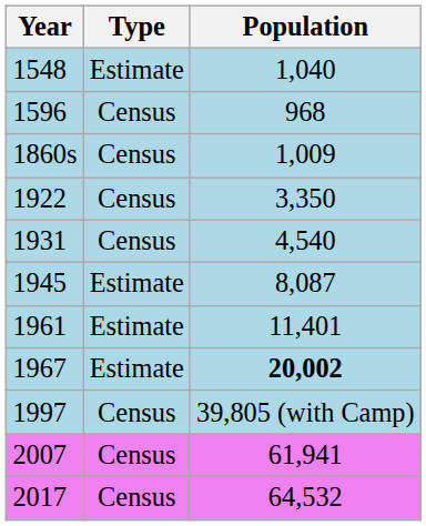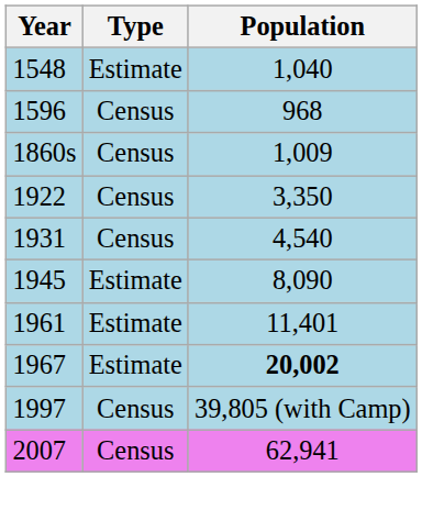 <table class="wikitable" style="float:right; margin-left:15px;">
 <tr>
 <th>Year</th>
 <th>Type</th>
 <th>Population</th>
 </tr>
 <tr style="background:#add8e6;">
 <td>1548</td>
 <td style="text-align:center;">Estimate</td>
 <td style="text-align:center;">1,040</td>
 </tr>
 <tr style="background:#add8e6;">
 <td>1596</td>
 <td style="text-align:center;">Census</td>
 <td style="text-align:center;">968</td>
 </tr>
 <tr style="background:#add8e6;">
 <td>1860s</td>
 <td style="text-align:center;">Census</td>
 <td style="text-align:center;">1,009</td>
 </tr>
 <tr style="background:#add8e6;">
 <td>1922</td>
 <td style="text-align:center;">Census</td>
 <td style="text-align:center;">3,350</td>
 </tr>
 <tr style="background:#add8e6;">
 <td>1931</td>
 <td style="text-align:center;">Census</td>
 <td style="text-align:center;">4,540</td>
 </tr>
 <tr style="background:#add8e6;">
 <td>1945</td>
 <td style="text-align:center;">Estimate</td>
-<td style="text-align:center;">8,087</td>
+<td style="text-align:center;">8,090</td>
 </tr>
 <tr style="background:#add8e6;">
 <td>1961</td>
 <td style="text-align:center;">Estimate</td>
 <td style="text-align:center;">11,401</td>
 </tr>
 <tr style="background:#add8e6;">
 <td>1967</td>
 <td style="text-align:center;">Estimate</td>
 <td style="text-align:center;"><strong>20,002</strong></td>
 </tr>
 <tr style="background:#add8e6;">
 <td>1997</td>
 <td style="text-align:center;">Census</td>
 <td style="text-align:center;">39,805 (with Camp)</td>
 </tr>
 <tr style="background:violet;">
 <td>2007</td>
 <td style="text-align:center;">Census</td>
-<td style="text-align:center;">61,941</td>
-</tr>
-<tr style="background:violet;">
-<td>2017</td>
-<td style="text-align:center;">Census</td>
-<td style="text-align:center;">64,532</td>
+<td style="text-align:center;">62,941</td>
 </tr>
 </table>
